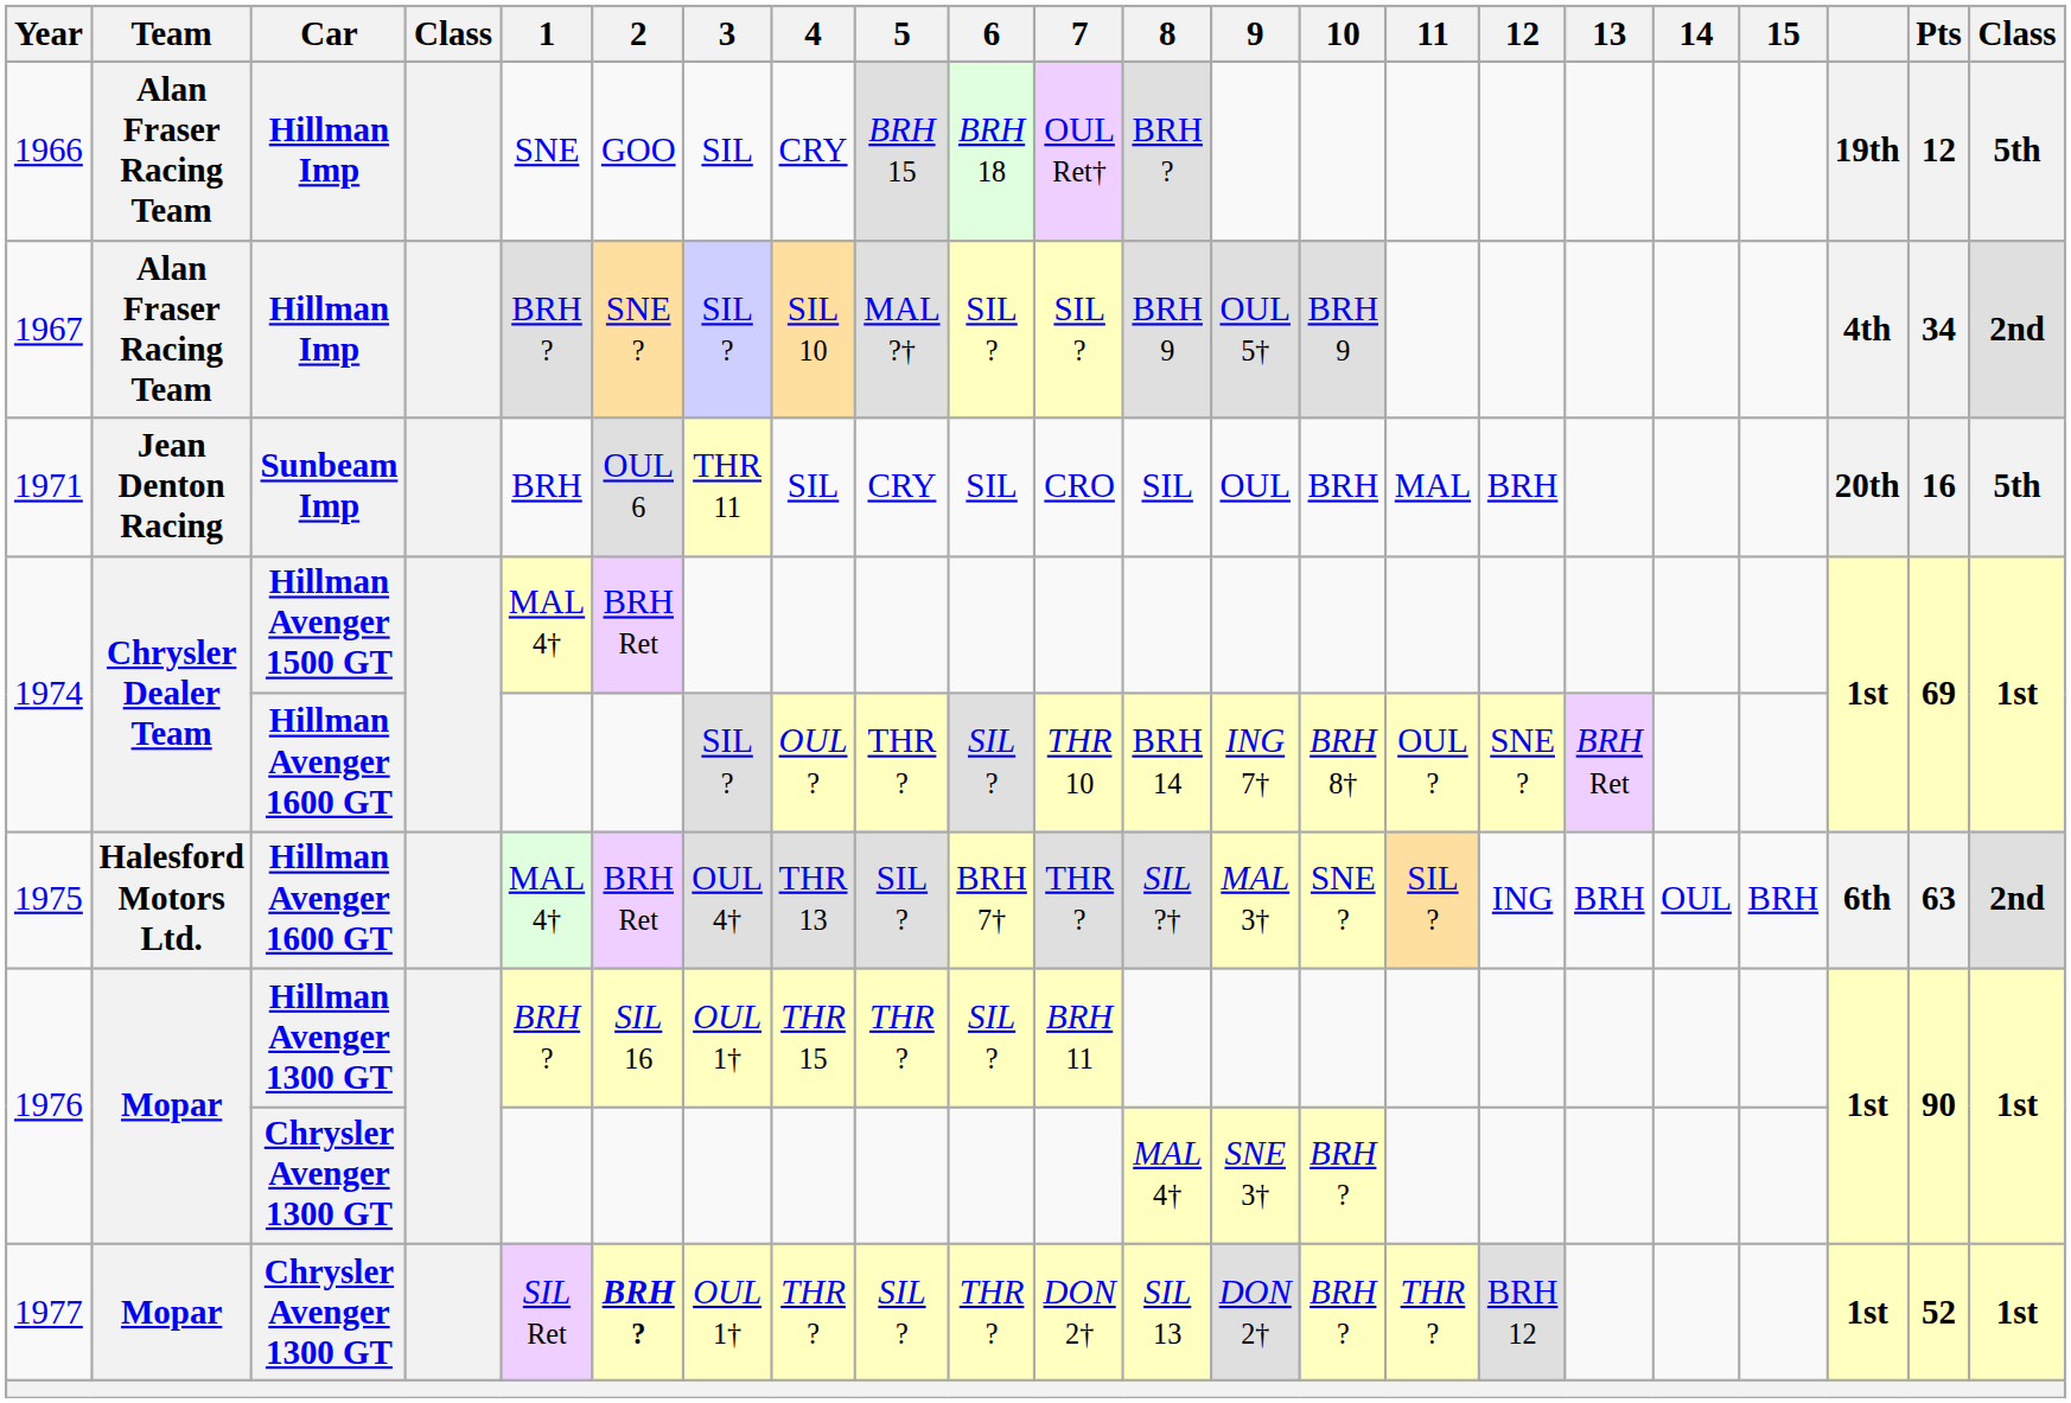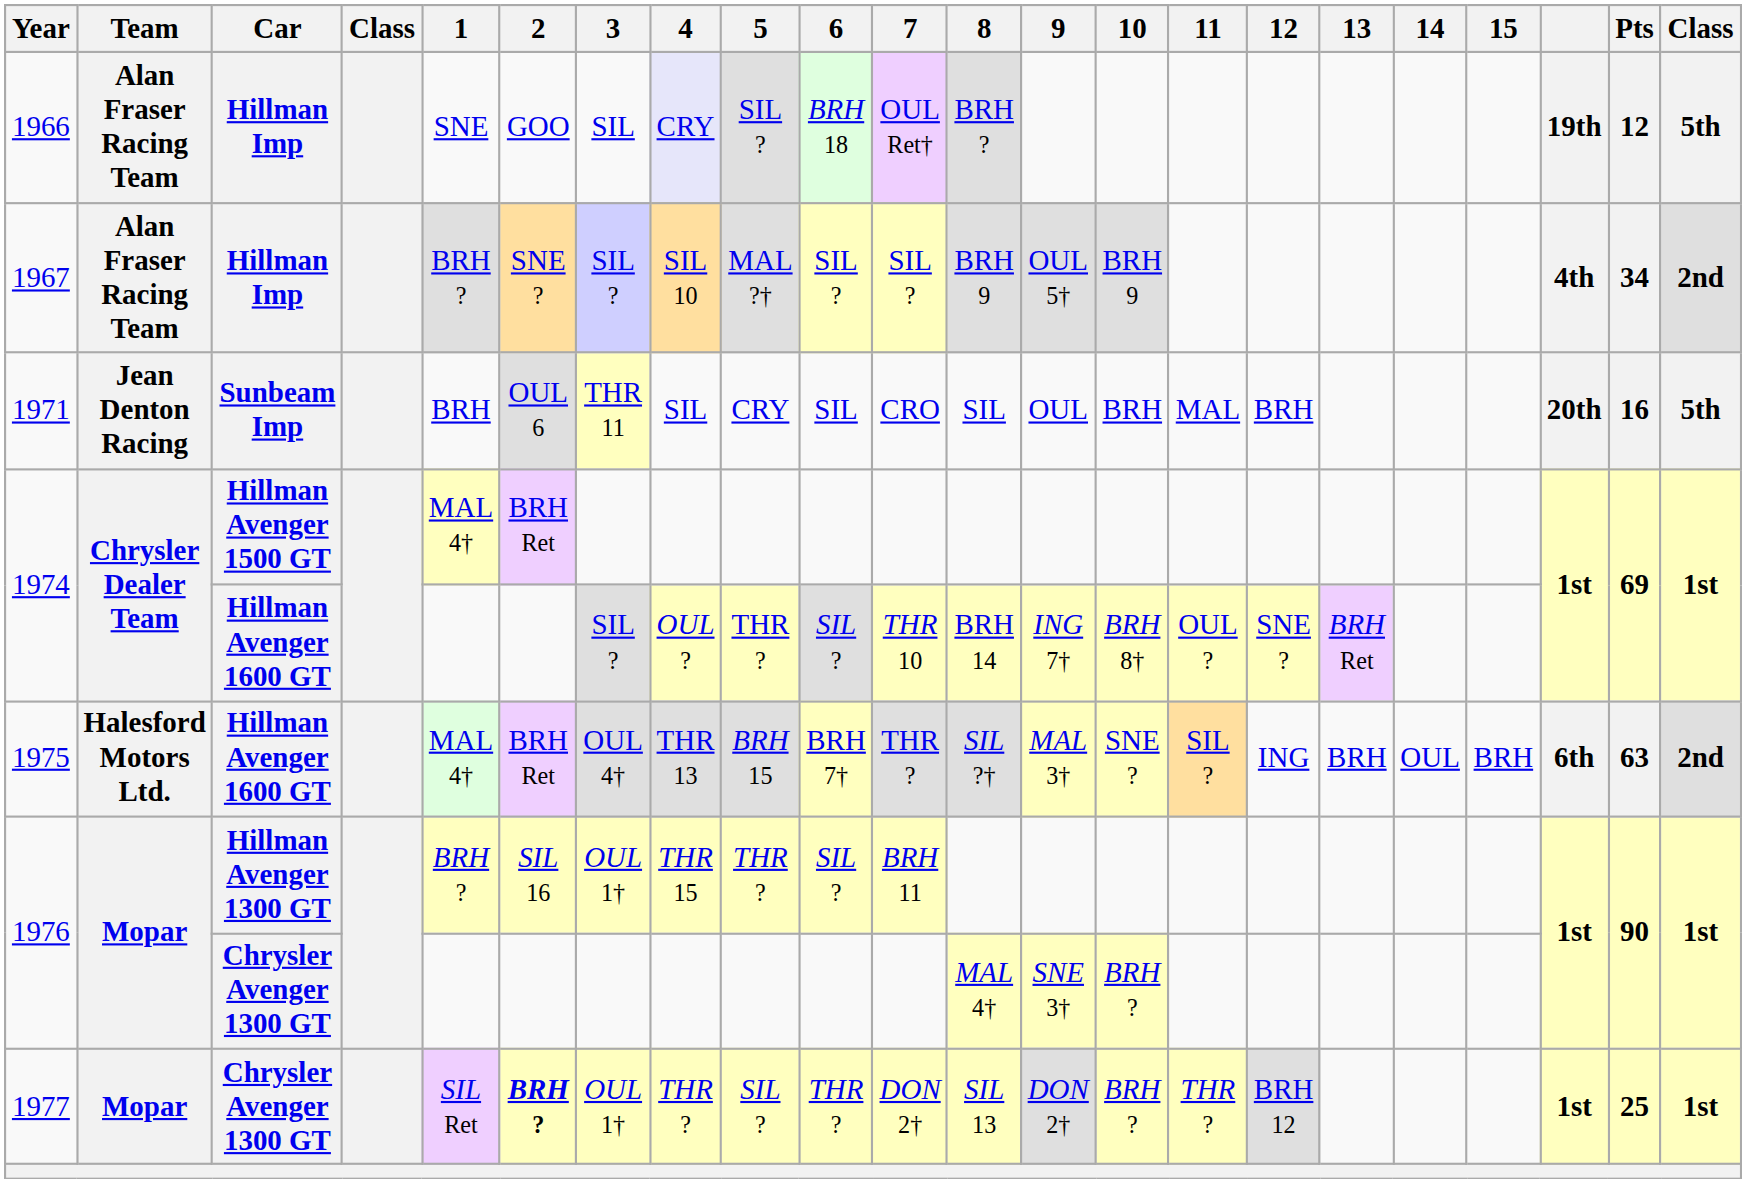 <table class="wikitable" style="text-align:center; font-size:85%">
 <tr>
 <th>Year</th>
 <th>Team</th>
 <th>Car</th>
 <th>Class</th>
 <th>1</th>
 <th>2</th>
 <th>3</th>
 <th>4</th>
 <th>5</th>
 <th>6</th>
 <th>7</th>
 <th>8</th>
 <th>9</th>
 <th>10</th>
 <th>11</th>
 <th>12</th>
 <th>13</th>
 <th>14</th>
 <th>15</th>
 <th></th>
 <th>Pts</th>
 <th>Class</th>
 </tr>
 <tr>
 <td><a href='#'>1966</a></td>
 <th>Alan Fraser Racing Team</th>
 <th><a href='#'>Hillman Imp</a></th>
 <th><span></span></th>
 <td><a href='#'>SNE</a></td>
 <td><a href='#'>GOO</a></td>
 <td><a href='#'>SIL</a></td>
-<td><a href='#'>CRY</a></td>
-<td style="background:#DFDFDF;"><em><a href='#'>BRH</a></em><br><small>15</small></td>
+<td style="background: lavender;"><a href='#'>CRY</a></td>
+<td style="background:#DFDFDF;"><a href='#'>SIL</a><br><small>?</small></td>
 <td style="background:#DFFFDF;"><em><a href='#'>BRH</a></em><br><small>18</small></td>
 <td style="background:#EFCFFF;"><a href='#'>OUL</a><br><small>Ret†</small></td>
 <td style="background:#DFDFDF;"><a href='#'>BRH</a><br><small>?</small></td>
 <td></td>
 <td></td>
 <td></td>
 <td></td>
 <td></td>
 <td></td>
 <td></td>
 <th>19th</th>
 <th>12</th>
 <th>5th</th>
 </tr>
 <tr>
 <td><a href='#'>1967</a></td>
 <th>Alan Fraser Racing Team</th>
 <th><a href='#'>Hillman Imp</a></th>
 <th><span></span></th>
 <td style="background:#DFDFDF;"><a href='#'>BRH</a><br><small>?</small></td>
 <td style="background:#FFDF9F;"><a href='#'>SNE</a><br><small>?</small></td>
 <td style="background:#CFCFFF;"><a href='#'>SIL</a><br><small>?</small></td>
 <td style="background:#FFDF9F;"><a href='#'>SIL</a><br><small>10</small></td>
 <td style="background:#DFDFDF;"><a href='#'>MAL</a><br><small>?†</small></td>
 <td style="background:#FFFFBF;"><a href='#'>SIL</a><br><small>?</small></td>
 <td style="background:#FFFFBF;"><a href='#'>SIL</a><br><small>?</small></td>
 <td style="background:#DFDFDF;"><a href='#'>BRH</a><br><small>9</small></td>
 <td style="background:#DFDFDF;"><a href='#'>OUL</a><br><small>5†</small></td>
 <td style="background:#DFDFDF;"><a href='#'>BRH</a><br><small>9</small></td>
 <td></td>
 <td></td>
 <td></td>
 <td></td>
 <td></td>
 <th>4th</th>
 <th>34</th>
 <td style="background:#DFDFDF;"><strong>2nd</strong></td>
 </tr>
 <tr>
 <td><a href='#'>1971</a></td>
 <th>Jean Denton Racing</th>
 <th><a href='#'>Sunbeam Imp</a></th>
 <th><span></span></th>
 <td><a href='#'>BRH</a></td>
 <td style="background:#DFDFDF;"><a href='#'>OUL</a><br><small>6</small></td>
 <td style="background:#FFFFBF;"><a href='#'>THR</a><br><small>11</small></td>
 <td><a href='#'>SIL</a></td>
 <td><a href='#'>CRY</a></td>
 <td><a href='#'>SIL</a></td>
 <td><a href='#'>CRO</a></td>
 <td><a href='#'>SIL</a></td>
 <td><a href='#'>OUL</a></td>
 <td><a href='#'>BRH</a></td>
 <td><a href='#'>MAL</a></td>
 <td><a href='#'>BRH</a></td>
 <td></td>
 <td></td>
 <td></td>
 <th>20th</th>
 <th>16</th>
 <th>5th</th>
 </tr>
 <tr>
 <td rowspan=2><a href='#'>1974</a></td>
 <th rowspan=2><a href='#'>Chrysler Dealer Team</a></th>
 <th><a href='#'>Hillman Avenger 1500 GT</a></th>
 <th rowspan=2><span></span></th>
 <td style="background:#FFFFBF;"><a href='#'>MAL</a><br><small>4†</small></td>
 <td style="background:#EFCFFF;"><a href='#'>BRH</a><br><small>Ret</small></td>
 <td></td>
 <td></td>
 <td></td>
 <td></td>
 <td></td>
 <td></td>
 <td></td>
 <td></td>
 <td></td>
 <td></td>
 <td></td>
 <td></td>
 <td></td>
 <td rowspan=2 style="background:#FFFFBF;"><strong>1st</strong></td>
 <td rowspan=2 style="background:#FFFFBF;"><strong>69</strong></td>
 <td rowspan=2 style="background:#FFFFBF;"><strong>1st</strong></td>
 </tr>
 <tr>
 <th><a href='#'>Hillman Avenger 1600 GT</a></th>
 <td></td>
 <td></td>
 <td style="background:#DFDFDF;"><a href='#'>SIL</a><br><small>?</small></td>
 <td style="background:#FFFFBF;"><em><a href='#'>OUL</a></em><br><small>?</small></td>
 <td style="background:#FFFFBF;"><a href='#'>THR</a><br><small>?</small></td>
 <td style="background:#DFDFDF;"><em><a href='#'>SIL</a></em><br><small>?</small></td>
 <td style="background:#FFFFBF;"><em><a href='#'>THR</a></em><br><small>10</small></td>
 <td style="background:#FFFFBF;"><a href='#'>BRH</a><br><small>14</small></td>
 <td style="background:#FFFFBF;"><em><a href='#'>ING</a></em><br><small>7†</small></td>
 <td style="background:#FFFFBF;"><em><a href='#'>BRH</a></em><br><small>8†</small></td>
 <td style="background:#FFFFBF;"><a href='#'>OUL</a><br><small>?</small></td>
 <td style="background:#FFFFBF;"><a href='#'>SNE</a><br><small>?</small></td>
 <td style="background:#EFCFFF;"><em><a href='#'>BRH</a></em><br><small>Ret</small></td>
 <td></td>
 <td></td>
 </tr>
 <tr>
 <td><a href='#'>1975</a></td>
 <th>Halesford Motors Ltd.</th>
 <th><a href='#'>Hillman Avenger 1600 GT</a></th>
 <th><span></span></th>
 <td style="background:#DFFFDF;"><a href='#'>MAL</a><br><small>4†</small></td>
 <td style="background:#EFCFFF;"><a href='#'>BRH</a><br><small>Ret</small></td>
 <td style="background:#DFDFDF;"><a href='#'>OUL</a><br><small>4†</small></td>
 <td style="background:#DFDFDF;"><a href='#'>THR</a><br><small>13</small></td>
-<td style="background:#DFDFDF;"><a href='#'>SIL</a><br><small>?</small></td>
+<td style="background:#DFDFDF;"><em><a href='#'>BRH</a></em><br><small>15</small></td>
 <td style="background:#FFFFBF;"><a href='#'>BRH</a><br><small>7†</small></td>
 <td style="background:#DFDFDF;"><a href='#'>THR</a><br><small>?</small></td>
 <td style="background:#DFDFDF;"><em><a href='#'>SIL</a></em><br><small>?†</small></td>
 <td style="background:#FFFFBF;"><em><a href='#'>MAL</a></em><br><small>3†</small></td>
 <td style="background:#FFFFBF;"><a href='#'>SNE</a><br><small>?</small></td>
 <td style="background:#FFDF9F;"><a href='#'>SIL</a><br><small>?</small></td>
 <td><a href='#'>ING</a></td>
 <td><a href='#'>BRH</a></td>
 <td><a href='#'>OUL</a></td>
 <td><a href='#'>BRH</a></td>
 <th>6th</th>
 <th>63</th>
 <td style="background:#DFDFDF;"><strong>2nd</strong></td>
 </tr>
 <tr>
 <td rowspan=2><a href='#'>1976</a></td>
 <th rowspan=2><a href='#'>Mopar</a></th>
 <th><a href='#'>Hillman Avenger 1300 GT</a></th>
 <th rowspan=2><span></span></th>
 <td style="background:#FFFFBF;"><em><a href='#'>BRH</a></em><br><small>?</small></td>
 <td style="background:#FFFFBF;"><em><a href='#'>SIL</a></em><br><small>16</small></td>
 <td style="background:#FFFFBF;"><em><a href='#'>OUL</a></em><br><small>1†</small></td>
 <td style="background:#FFFFBF;"><em><a href='#'>THR</a></em><br><small>15</small></td>
 <td style="background:#FFFFBF;"><em><a href='#'>THR</a></em><br><small>?</small></td>
 <td style="background:#FFFFBF;"><em><a href='#'>SIL</a></em><br><small>?</small></td>
 <td style="background:#FFFFBF;"><em><a href='#'>BRH</a></em><br><small>11</small></td>
 <td></td>
 <td></td>
 <td></td>
 <td></td>
 <td></td>
 <td></td>
 <td></td>
 <td></td>
 <td rowspan=2 style="background:#FFFFBF;"><strong>1st</strong></td>
 <td rowspan=2 style="background:#FFFFBF;"><strong>90</strong></td>
 <td rowspan=2 style="background:#FFFFBF;"><strong>1st</strong></td>
 </tr>
 <tr>
 <th><a href='#'>Chrysler Avenger 1300 GT</a></th>
 <td></td>
 <td></td>
 <td></td>
 <td></td>
 <td></td>
 <td></td>
 <td></td>
 <td style="background:#FFFFBF;"><em><a href='#'>MAL</a></em><br><small>4†</small></td>
 <td style="background:#FFFFBF;"><em><a href='#'>SNE</a></em><br><small>3†</small></td>
 <td style="background:#FFFFBF;"><em><a href='#'>BRH</a></em><br><small>?</small></td>
 <td></td>
 <td></td>
 <td></td>
 <td></td>
 <td></td>
 </tr>
 <tr>
 <td><a href='#'>1977</a></td>
 <th><a href='#'>Mopar</a></th>
 <th><a href='#'>Chrysler Avenger 1300 GT</a></th>
 <th><span></span></th>
 <td style="background:#EFCFFF;"><em><a href='#'>SIL</a></em><br><small>Ret</small></td>
 <td style="background:#FFFFBF;"><strong><em><a href='#'>BRH</a></em><br><small>?</small></strong></td>
 <td style="background:#FFFFBF;"><em><a href='#'>OUL</a></em><br><small>1†</small></td>
 <td style="background:#FFFFBF;"><em><a href='#'>THR</a></em><br><small>?</small></td>
 <td style="background:#FFFFBF;"><em><a href='#'>SIL</a></em><br><small>?</small></td>
 <td style="background:#FFFFBF;"><em><a href='#'>THR</a></em><br><small>?</small></td>
 <td style="background:#FFFFBF;"><em><a href='#'>DON</a></em><br><small>2†</small></td>
 <td style="background:#FFFFBF;"><em><a href='#'>SIL</a></em><br><small>13</small></td>
 <td style="background:#DFDFDF;"><em><a href='#'>DON</a></em><br><small>2†</small></td>
 <td style="background:#FFFFBF;"><em><a href='#'>BRH</a></em><br><small>?</small></td>
 <td style="background:#FFFFBF;"><em><a href='#'>THR</a></em><br><small>?</small></td>
 <td style="background:#DFDFDF;"><a href='#'>BRH</a><br><small>12</small></td>
 <td></td>
 <td></td>
 <td></td>
 <td style="background:#FFFFBF;"><strong>1st</strong></td>
-<td style="background:#FFFFBF;"><strong>52</strong></td>
+<td style="background:#FFFFBF;"><strong>25</strong></td>
 <td style="background:#FFFFBF;"><strong>1st</strong></td>
 </tr>
 <tr>
 <th colspan="22"></th>
 </tr>
 </table>
